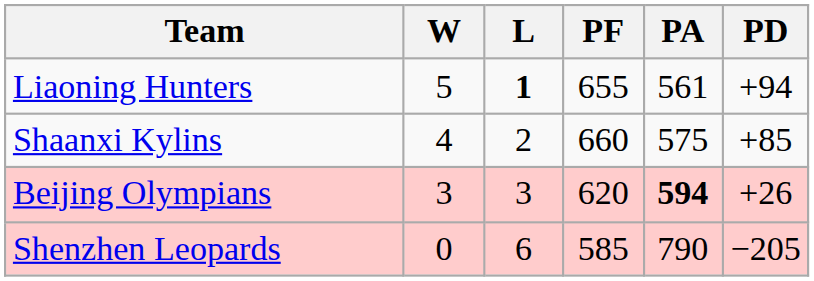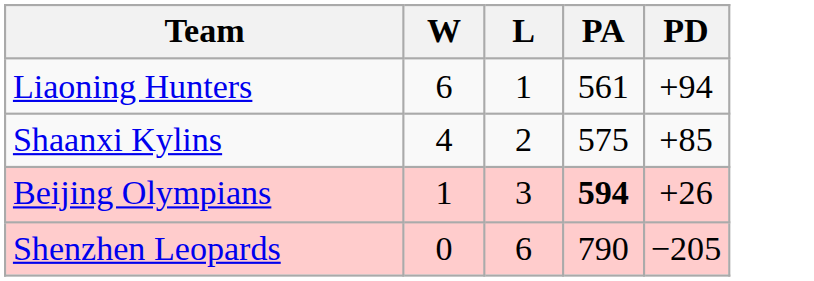 <table class=wikitable style="text-align:center">
 <tr>
 <th width=180>Team</th>
 <th width=30>W</th>
 <th width=30>L</th>
-<th width=30>PF</th>
 <th width=30>PA</th>
 <th width=30>PD</th>
 </tr>
 <tr style="text-align:center;">
 <td style="text-align:left;"><a href='#'>Liaoning Hunters</a></td>
-<td>5</td>
-<td><strong>1</strong></td>
-<td>655</td>
+<td>6</td>
+<td>1</td>
 <td>561</td>
 <td>+94</td>
 </tr>
 <tr style="text-align:center;">
 <td style="text-align:left;"><a href='#'>Shaanxi Kylins</a></td>
 <td>4</td>
 <td>2</td>
-<td>660</td>
 <td>575</td>
 <td>+85</td>
 </tr>
 <tr style="text-align:center;background-color:#ffcccc;">
 <td style="text-align:left;"><a href='#'>Beijing Olympians</a></td>
+<td>1</td>
 <td>3</td>
-<td>3</td>
-<td>620</td>
 <td><strong>594</strong></td>
 <td>+26</td>
 </tr>
 <tr style="text-align:center;background-color:#ffcccc;">
 <td style="text-align:left;"><a href='#'>Shenzhen Leopards</a></td>
 <td>0</td>
 <td>6</td>
-<td>585</td>
 <td>790</td>
 <td>−205</td>
 </tr>
 </table>
